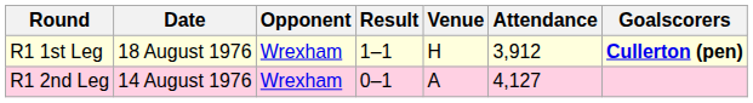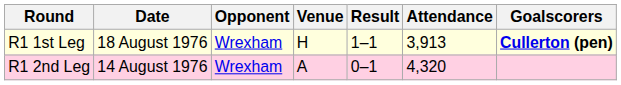 <table class="wikitable">
 <tr>
 <th>Round</th>
 <th>Date</th>
 <th>Opponent</th>
+<th>Venue</th>
 <th>Result</th>
-<th>Venue</th>
 <th>Attendance</th>
 <th>Goalscorers</th>
 </tr>
 <tr style="background-color: #ffffdd;">
 <td>R1 1st Leg</td>
 <td>18 August 1976</td>
 <td><a href='#'>Wrexham</a></td>
+<td>H</td>
 <td>1–1</td>
-<td>H</td>
-<td>3,912</td>
+<td>3,913</td>
 <td><strong><a href='#'>Cullerton</a> (pen)</strong></td>
 </tr>
 <tr style="background-color: #ffd0e3;">
 <td>R1 2nd Leg</td>
 <td>14 August 1976</td>
 <td><a href='#'>Wrexham</a></td>
+<td>A</td>
 <td>0–1</td>
-<td>A</td>
-<td>4,127</td>
+<td>4,320</td>
 <td></td>
 </tr>
 </table>
